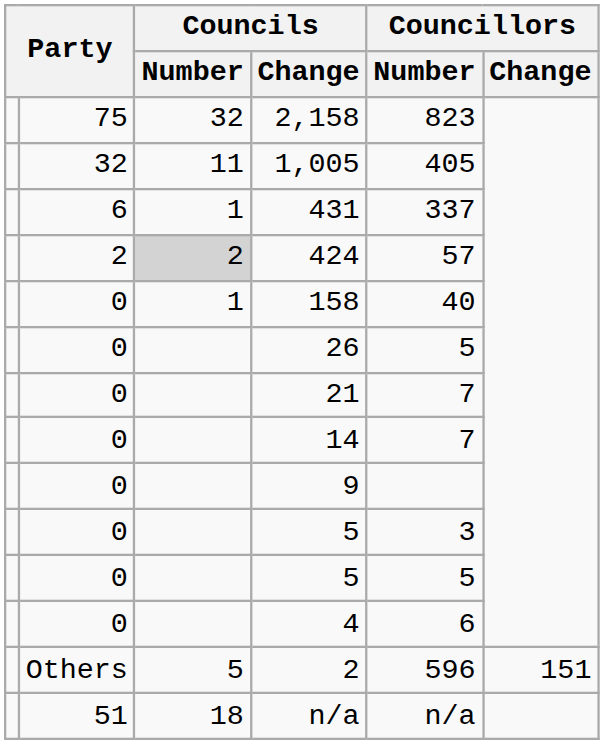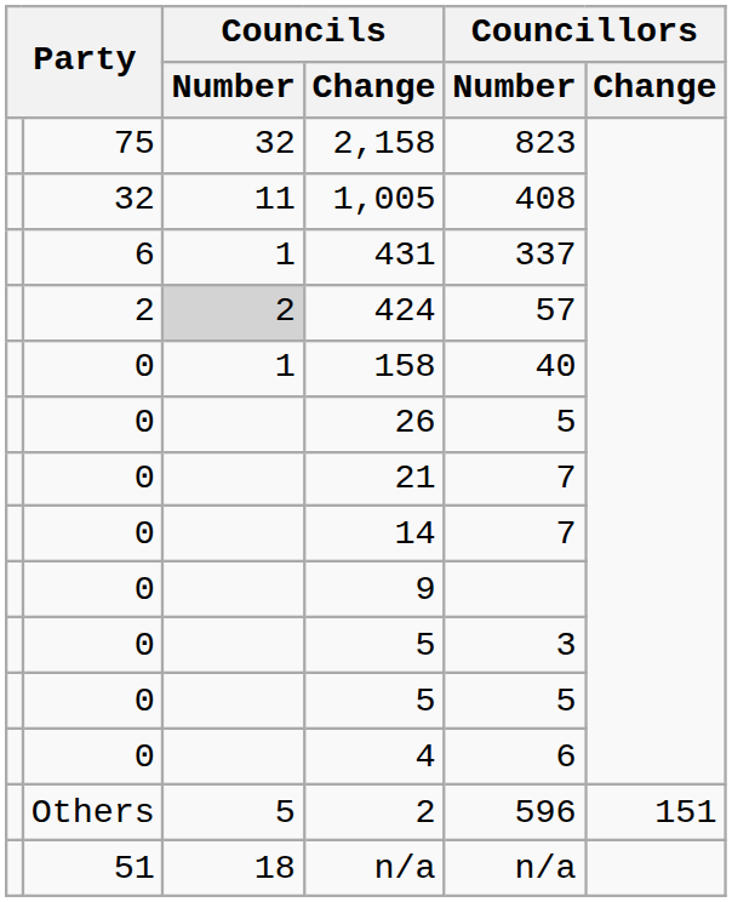 <table class="wikitable" style="text-align:right; font-size:95%;">
 <tr>
 <th colspan="2" rowspan="2">Party</th>
 <th colspan="2">Councils</th>
 <th colspan="2">Councillors</th>
 </tr>
 <tr>
 <th style="text-align: right;" valign="top">Number</th>
 <th valign="top">Change</th>
 <th style="text-align: right;" valign="top">Number</th>
 <th style="text-align: right;" valign="top">Change</th>
 </tr>
 <tr>
 <td></td>
 <td>75</td>
 <td>32</td>
 <td>2,158</td>
 <td>823</td>
 </tr>
 <tr>
 <td></td>
 <td>32</td>
 <td>11</td>
 <td>1,005</td>
-<td>405</td>
+<td>408</td>
 </tr>
 <tr>
 <td></td>
 <td>6</td>
 <td>1</td>
 <td>431</td>
 <td>337</td>
 </tr>
 <tr>
 <td></td>
 <td>2</td>
 <td style="background: lightgrey;">2</td>
 <td>424</td>
 <td>57</td>
 </tr>
 <tr>
 <td></td>
 <td>0</td>
 <td>1</td>
 <td>158</td>
 <td>40</td>
 </tr>
 <tr>
 <td></td>
 <td>0</td>
 <td></td>
 <td>26</td>
 <td>5</td>
 </tr>
 <tr>
 <td></td>
 <td>0</td>
 <td></td>
 <td>21</td>
 <td>7</td>
 </tr>
 <tr>
 <td></td>
 <td>0</td>
 <td></td>
 <td>14</td>
 <td>7</td>
 </tr>
 <tr>
 <td></td>
 <td>0</td>
 <td></td>
 <td>9</td>
 <td></td>
 </tr>
 <tr>
 <td></td>
 <td>0</td>
 <td></td>
 <td>5</td>
 <td>3</td>
 </tr>
 <tr>
 <td></td>
 <td>0</td>
 <td></td>
 <td>5</td>
 <td>5</td>
 </tr>
 <tr>
 <td></td>
 <td>0</td>
 <td></td>
 <td>4</td>
 <td>6</td>
 </tr>
 <tr>
 <td></td>
 <td style="text-align:left;">Others</td>
 <td>5</td>
 <td>2</td>
 <td>596</td>
 <td>151</td>
 </tr>
 <tr>
 <td></td>
 <td>51</td>
 <td>18</td>
 <td>n/a</td>
 <td>n/a</td>
 </tr>
 </table>
